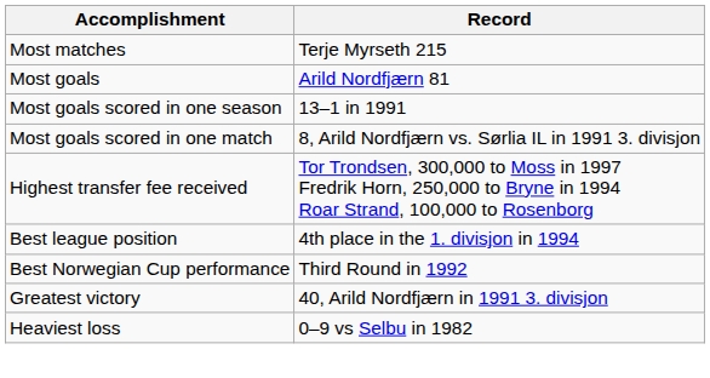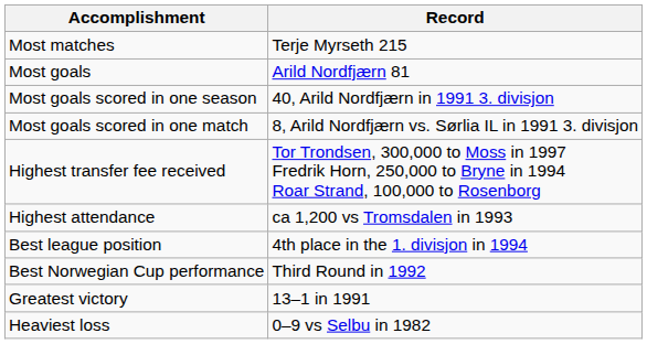 <table class="wikitable">
 <tr>
 <th>Accomplishment</th>
 <th>Record</th>
 </tr>
 <tr>
 <td>Most matches</td>
 <td>Terje Myrseth 215</td>
 </tr>
 <tr>
 <td>Most goals</td>
 <td><a href='#'>Arild Nordfjærn</a> 81</td>
 </tr>
 <tr>
 <td>Most goals scored in one season</td>
-<td>13–1 in 1991</td>
+<td>40, Arild Nordfjærn in <a href='#'>1991 3. divisjon</a></td>
 </tr>
 <tr>
 <td>Most goals scored in one match</td>
 <td>8, Arild Nordfjærn vs. Sørlia IL in 1991 3. divisjon</td>
 </tr>
 <tr>
 <td>Highest transfer fee received</td>
 <td><a href='#'>Tor Trondsen</a>, 300,000  to <a href='#'>Moss</a> in 1997<br>Fredrik Horn, 250,000  to <a href='#'>Bryne</a> in 1994<br><a href='#'>Roar Strand</a>, 100,000  to <a href='#'>Rosenborg</a></td>
+</tr>
+<tr>
+<td>Highest attendance</td>
+<td>ca 1,200 vs <a href='#'>Tromsdalen</a> in 1993</td>
 </tr>
 <tr>
 <td>Best league position</td>
 <td>4th place in the <a href='#'>1. divisjon</a> in <a href='#'>1994</a></td>
 </tr>
 <tr>
 <td>Best Norwegian Cup performance</td>
 <td>Third Round in <a href='#'>1992</a></td>
 </tr>
 <tr>
 <td>Greatest victory</td>
-<td>40, Arild Nordfjærn in <a href='#'>1991 3. divisjon</a></td>
+<td>13–1 in 1991</td>
 </tr>
 <tr>
 <td>Heaviest loss</td>
 <td>0–9 vs <a href='#'>Selbu</a> in 1982</td>
 </tr>
 </table>
